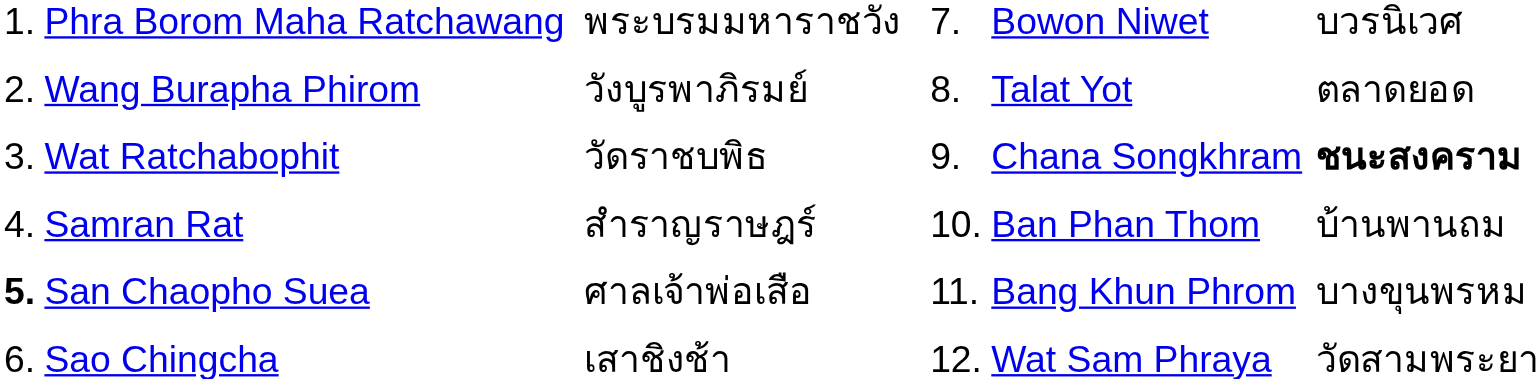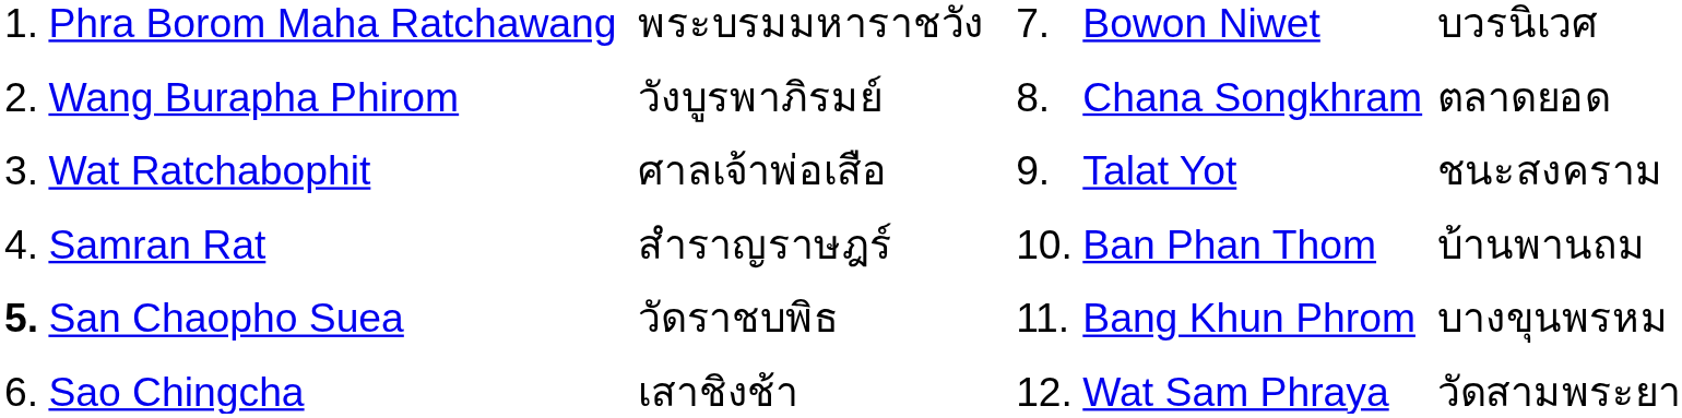 <table>
 <tr>
 <td>1.</td>
 <td><a href='#'>Phra Borom Maha Ratchawang</a> </td>
 <td>พระบรมมหาราชวัง </td>
 <td></td>
 <td>7.</td>
 <td><a href='#'>Bowon Niwet</a></td>
 <td>บวรนิเวศ</td>
 <td></td>
 </tr>
 <tr>
 <td>2.</td>
 <td><a href='#'>Wang Burapha Phirom</a></td>
 <td>วังบูรพาภิรมย์</td>
 <td></td>
 <td>8.</td>
-<td><a href='#'>Talat Yot</a></td>
+<td><a href='#'>Chana Songkhram</a></td>
 <td>ตลาดยอด</td>
 <td></td>
 </tr>
 <tr>
 <td>3.</td>
 <td><a href='#'>Wat Ratchabophit</a></td>
-<td>วัดราชบพิธ</td>
+<td>ศาลเจ้าพ่อเสือ</td>
 <td></td>
 <td>9.</td>
-<td><a href='#'>Chana Songkhram</a></td>
-<td><strong>ชนะสงคราม</strong></td>
+<td><a href='#'>Talat Yot</a></td>
+<td>ชนะสงคราม</td>
 <td></td>
 </tr>
 <tr>
 <td>4.</td>
 <td><a href='#'>Samran Rat</a></td>
 <td>สำราญราษฎร์</td>
 <td></td>
 <td>10.</td>
 <td><a href='#'>Ban Phan Thom</a></td>
 <td>บ้านพานถม</td>
 <td></td>
 </tr>
 <tr>
 <td><strong>5.</strong></td>
 <td><a href='#'>San Chaopho Suea</a></td>
-<td>ศาลเจ้าพ่อเสือ</td>
+<td>วัดราชบพิธ</td>
 <td></td>
 <td>11.</td>
 <td><a href='#'>Bang Khun Phrom</a> </td>
 <td>บางขุนพรหม </td>
 <td></td>
 </tr>
 <tr>
 <td>6.</td>
 <td><a href='#'>Sao Chingcha</a></td>
 <td>เสาชิงช้า</td>
 <td></td>
 <td>12.</td>
 <td><a href='#'>Wat Sam Phraya</a></td>
 <td>วัดสามพระยา</td>
 <td></td>
 </tr>
 </table>
